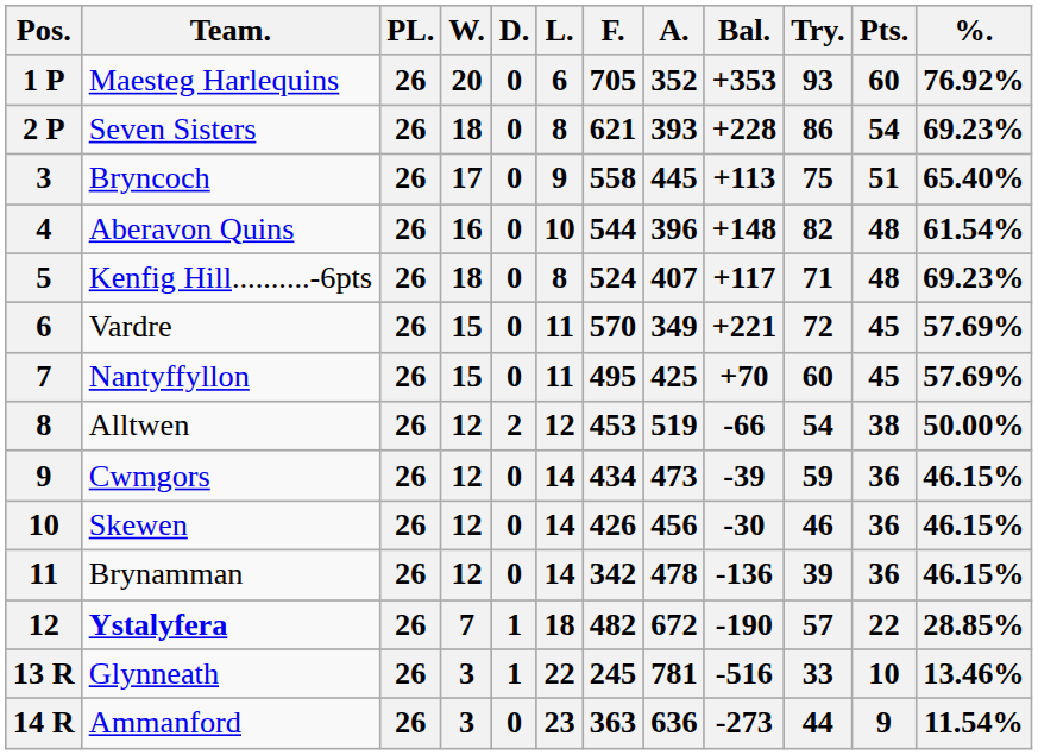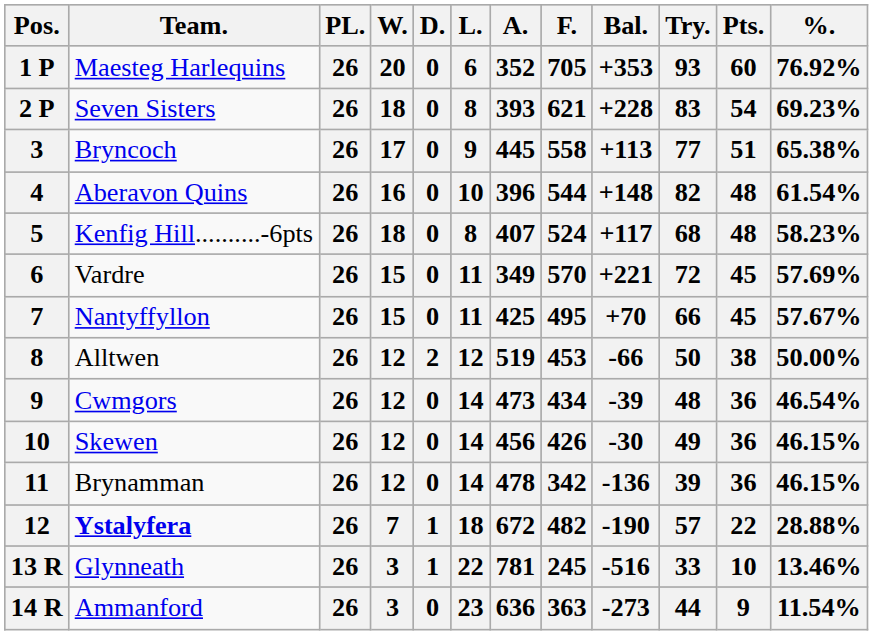 <table class="wikitable">
 <tr>
 <th>Pos.</th>
 <th>Team.</th>
 <th>PL.</th>
 <th>W.</th>
 <th>D.</th>
 <th>L.</th>
+<th>A.</th>
 <th>F.</th>
-<th>A.</th>
 <th>Bal.</th>
 <th>Try.</th>
 <th>Pts.</th>
 <th>%.</th>
 </tr>
 <tr>
 <th>1 P</th>
 <td><a href='#'>Maesteg Harlequins</a></td>
 <th>26</th>
 <th>20</th>
 <th>0</th>
 <th>6</th>
+<th>352</th>
 <th>705</th>
-<th>352</th>
 <th>+353</th>
 <th>93</th>
 <th>60</th>
 <th>76.92%</th>
 </tr>
 <tr>
 <th>2 P</th>
 <td><a href='#'>Seven Sisters</a></td>
 <th>26</th>
 <th>18</th>
 <th>0</th>
 <th>8</th>
+<th>393</th>
 <th>621</th>
-<th>393</th>
 <th>+228</th>
-<th>86</th>
+<th>83</th>
 <th>54</th>
 <th>69.23%</th>
 </tr>
 <tr>
 <th>3</th>
 <td><a href='#'>Bryncoch</a></td>
 <th>26</th>
 <th>17</th>
 <th>0</th>
 <th>9</th>
+<th>445</th>
 <th>558</th>
-<th>445</th>
 <th>+113</th>
-<th>75</th>
+<th>77</th>
 <th>51</th>
-<th>65.40%</th>
+<th>65.38%</th>
 </tr>
 <tr>
 <th>4</th>
 <td><a href='#'>Aberavon Quins</a></td>
 <th>26</th>
 <th>16</th>
 <th>0</th>
 <th>10</th>
+<th>396</th>
 <th>544</th>
-<th>396</th>
 <th>+148</th>
 <th>82</th>
 <th>48</th>
 <th>61.54%</th>
 </tr>
 <tr>
 <th>5</th>
 <td><a href='#'>Kenfig Hill</a>..........-6pts</td>
 <th>26</th>
 <th>18</th>
 <th>0</th>
 <th>8</th>
+<th>407</th>
 <th>524</th>
-<th>407</th>
 <th>+117</th>
-<th>71</th>
+<th>68</th>
 <th>48</th>
-<th>69.23%</th>
+<th>58.23%</th>
 </tr>
 <tr>
 <th>6</th>
 <td>Vardre</td>
 <th>26</th>
 <th>15</th>
 <th>0</th>
 <th>11</th>
+<th>349</th>
 <th>570</th>
-<th>349</th>
 <th>+221</th>
 <th>72</th>
 <th>45</th>
 <th>57.69%</th>
 </tr>
 <tr>
 <th>7</th>
 <td><a href='#'>Nantyffyllon</a></td>
 <th>26</th>
 <th>15</th>
 <th>0</th>
 <th>11</th>
+<th>425</th>
 <th>495</th>
-<th>425</th>
 <th>+70</th>
-<th>60</th>
+<th>66</th>
 <th>45</th>
-<th>57.69%</th>
+<th>57.67%</th>
 </tr>
 <tr>
 <th>8</th>
 <td>Alltwen</td>
 <th>26</th>
 <th>12</th>
 <th>2</th>
 <th>12</th>
+<th>519</th>
 <th>453</th>
-<th>519</th>
 <th>-66</th>
-<th>54</th>
+<th>50</th>
 <th>38</th>
 <th>50.00%</th>
 </tr>
 <tr>
 <th>9</th>
 <td><a href='#'>Cwmgors</a></td>
 <th>26</th>
 <th>12</th>
 <th>0</th>
 <th>14</th>
+<th>473</th>
 <th>434</th>
-<th>473</th>
 <th>-39</th>
-<th>59</th>
+<th>48</th>
 <th>36</th>
-<th>46.15%</th>
+<th>46.54%</th>
 </tr>
 <tr>
 <th>10</th>
 <td><a href='#'>Skewen</a></td>
 <th>26</th>
 <th>12</th>
 <th>0</th>
 <th>14</th>
+<th>456</th>
 <th>426</th>
-<th>456</th>
 <th>-30</th>
-<th>46</th>
+<th>49</th>
 <th>36</th>
 <th>46.15%</th>
 </tr>
 <tr>
 <th>11</th>
 <td>Brynamman</td>
 <th>26</th>
 <th>12</th>
 <th>0</th>
 <th>14</th>
+<th>478</th>
 <th>342</th>
-<th>478</th>
 <th>-136</th>
 <th>39</th>
 <th>36</th>
 <th>46.15%</th>
 </tr>
 <tr>
 <th>12</th>
 <td><strong><a href='#'>Ystalyfera</a></strong></td>
 <th>26</th>
 <th>7</th>
 <th>1</th>
 <th>18</th>
+<th>672</th>
 <th>482</th>
-<th>672</th>
 <th>-190</th>
 <th>57</th>
 <th>22</th>
-<th>28.85%</th>
+<th>28.88%</th>
 </tr>
 <tr>
 <th>13 R</th>
 <td><a href='#'>Glynneath</a></td>
 <th>26</th>
 <th>3</th>
 <th>1</th>
 <th>22</th>
+<th>781</th>
 <th>245</th>
-<th>781</th>
 <th>-516</th>
 <th>33</th>
 <th>10</th>
 <th>13.46%</th>
 </tr>
 <tr>
 <th>14 R</th>
 <td><a href='#'>Ammanford</a></td>
 <th>26</th>
 <th>3</th>
 <th>0</th>
 <th>23</th>
+<th>636</th>
 <th>363</th>
-<th>636</th>
 <th>-273</th>
 <th>44</th>
 <th>9</th>
 <th>11.54%</th>
 </tr>
 </table>
